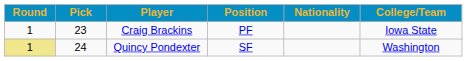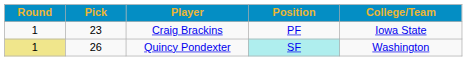 <table class="wikitable sortable sortable">
 <tr>
 <th style="background:#048EC4; color:#ECB634" width="10%">Round</th>
 <th style="background:#048EC4; color:#ECB634" width="10%">Pick</th>
 <th style="background:#048EC4; color:#ECB634" width="20%">Player</th>
 <th style="background:#048EC4; color:#ECB634" width="15%">Position</th>
-<th style="background:#048EC4; color:#ECB634" width="15%">Nationality</th>
 <th style="background:#048EC4; color:#ECB634" width="20%">College/Team</th>
 </tr>
 <tr style="text-align: center">
 <td>1</td>
 <td>23</td>
 <td><a href='#'>Craig Brackins</a></td>
 <td><a href='#'>PF</a></td>
-<td></td>
 <td><a href='#'>Iowa State</a></td>
 </tr>
 <tr style="text-align: center">
 <td style="background: khaki;">1</td>
-<td>24</td>
+<td>26</td>
 <td><a href='#'>Quincy Pondexter</a></td>
-<td><a href='#'>SF</a></td>
-<td></td>
+<td style="background: paleturquoise;"><a href='#'>SF</a></td>
 <td><a href='#'>Washington</a></td>
 </tr>
 </table>
